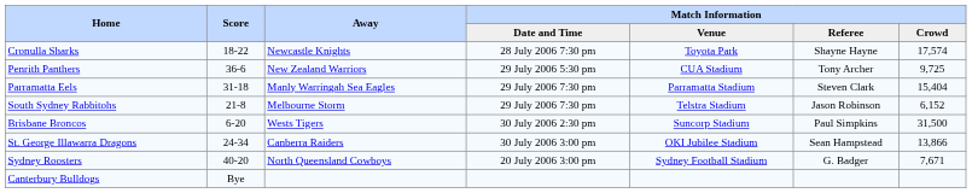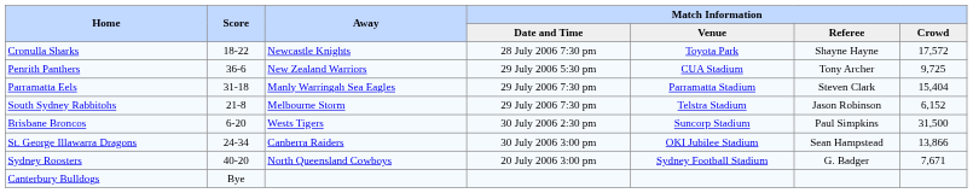 <table border=1 style="border-collapse:collapse; font-size:90%;" cellpadding=3 cellspacing=0 width=100%>
 <tr bgcolor=#C1D8FF>
 <th rowspan=2 width=21%>Home</th>
 <th rowspan=2 width=6%>Score</th>
 <th rowspan=2 width=21%>Away</th>
 <th colspan=6>Match Information</th>
 </tr>
 <tr bgcolor=#EFEFEF>
 <th width=17%>Date and Time</th>
 <th width=17%>Venue</th>
 <th width=11%>Referee</th>
 <th width=7%>Crowd</th>
 </tr>
 <tr align=center bgcolor=#F5FAFF>
 <td align=left> <a href='#'>Cronulla Sharks</a></td>
 <td>18-22</td>
 <td align=left> <a href='#'>Newcastle Knights</a></td>
 <td>28 July 2006 7:30 pm</td>
 <td><a href='#'>Toyota Park</a></td>
 <td>Shayne Hayne</td>
-<td>17,574</td>
+<td>17,572</td>
 </tr>
 <tr align=center bgcolor=#F5FAFF>
 <td align=left> <a href='#'>Penrith Panthers</a></td>
 <td>36-6</td>
 <td align=left> <a href='#'>New Zealand Warriors</a></td>
 <td>29 July 2006 5:30 pm</td>
 <td><a href='#'>CUA Stadium</a></td>
 <td>Tony Archer</td>
 <td>9,725</td>
 </tr>
 <tr align=center bgcolor=#F5FAFF>
 <td align=left> <a href='#'>Parramatta Eels</a></td>
 <td>31-18</td>
 <td align=left> <a href='#'>Manly Warringah Sea Eagles</a></td>
 <td>29 July 2006 7:30 pm</td>
 <td><a href='#'>Parramatta Stadium</a></td>
 <td>Steven Clark</td>
 <td>15,404</td>
 </tr>
 <tr align=center bgcolor=#F5FAFF>
 <td align=left> <a href='#'>South Sydney Rabbitohs</a></td>
 <td>21-8</td>
 <td align=left> <a href='#'>Melbourne Storm</a></td>
 <td>29 July 2006 7:30 pm</td>
 <td><a href='#'>Telstra Stadium</a></td>
 <td>Jason Robinson</td>
 <td>6,152</td>
 </tr>
 <tr align=center bgcolor=#F5FAFF>
 <td align=left> <a href='#'>Brisbane Broncos</a></td>
 <td>6-20</td>
 <td align=left> <a href='#'>Wests Tigers</a></td>
 <td>30 July 2006 2:30 pm</td>
 <td><a href='#'>Suncorp Stadium</a></td>
 <td>Paul Simpkins</td>
 <td>31,500</td>
 </tr>
 <tr align=center bgcolor=#F5FAFF>
 <td align=left> <a href='#'>St. George Illawarra Dragons</a></td>
 <td>24-34</td>
 <td align=left> <a href='#'>Canberra Raiders</a></td>
 <td>30 July 2006 3:00 pm</td>
 <td><a href='#'>OKI Jubilee Stadium</a></td>
 <td>Sean Hampstead</td>
 <td>13,866</td>
 </tr>
 <tr align=center bgcolor=#F5FAFF>
 <td align=left> <a href='#'>Sydney Roosters</a></td>
 <td>40-20</td>
 <td align=left> <a href='#'>North Queensland Cowboys</a></td>
 <td>20 July 2006 3:00 pm</td>
 <td><a href='#'>Sydney Football Stadium</a></td>
 <td>G. Badger</td>
 <td>7,671</td>
 </tr>
 <tr align=center bgcolor=#F5FAFF>
 <td align=left> <a href='#'>Canterbury Bulldogs</a></td>
 <td>Bye</td>
 <td></td>
 <td></td>
 <td></td>
 <td></td>
 <td></td>
 </tr>
 </table>
